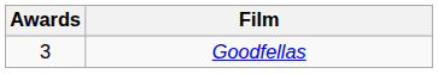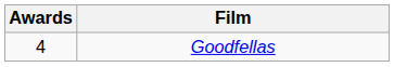 <table class="wikitable" rowspan=2 border=2 style="text-align:center;">
 <tr>
 <th scope="col" width="50">Awards</th>
 <th scope="col" width="275">Film</th>
 </tr>
 <tr>
-<td>3</td>
+<td>4</td>
 <td><em><a href='#'>Goodfellas</a></em></td>
 </tr>
 </table>
